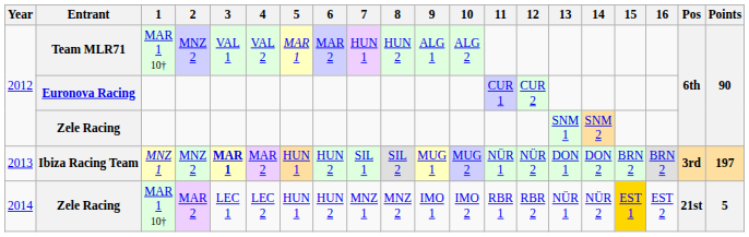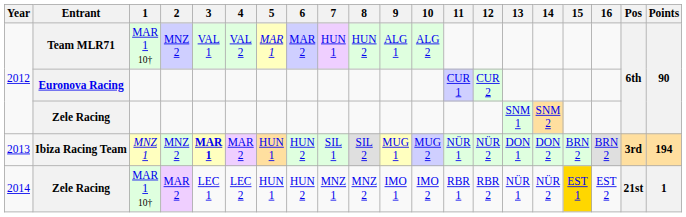 <table class="wikitable" style="text-align:center; font-size:85%">
 <tr>
 <th>Year</th>
 <th>Entrant</th>
 <th>1</th>
 <th>2</th>
 <th>3</th>
 <th>4</th>
 <th>5</th>
 <th>6</th>
 <th>7</th>
 <th>8</th>
 <th>9</th>
 <th>10</th>
 <th>11</th>
 <th>12</th>
 <th>13</th>
 <th>14</th>
 <th>15</th>
 <th>16</th>
 <th>Pos</th>
 <th>Points</th>
 </tr>
 <tr>
 <td rowspan=3><a href='#'>2012</a></td>
 <th nowrap>Team MLR71</th>
 <td style="background:#DFFFDF;"><a href='#'>MAR<br>1</a><br><small>10†</small></td>
 <td style="background:#CFCFFF;"><a href='#'>MNZ<br>2</a><br></td>
 <td style="background:#DFFFDF;"><a href='#'>VAL<br>1</a><br></td>
 <td style="background:#DFFFDF;"><a href='#'>VAL<br>2</a><br></td>
 <td style="background:#FFFFBF;"><em><a href='#'>MAR<br>1</a></em><br></td>
 <td style="background:#CFCFFF;"><a href='#'>MAR<br>2</a><br></td>
 <td style="background:#EFCFFF;"><a href='#'>HUN<br>1</a><br></td>
 <td style="background:#DFFFDF;"><a href='#'>HUN<br>2</a><br></td>
 <td style="background:#DFFFDF;"><a href='#'>ALG<br>1</a><br></td>
 <td style="background:#DFFFDF;"><a href='#'>ALG<br>2</a><br></td>
 <td></td>
 <td></td>
 <td></td>
 <td></td>
 <td></td>
 <td></td>
 <th rowspan=3>6th</th>
 <th rowspan=3>90</th>
 </tr>
 <tr>
 <th nowrap><a href='#'>Euronova Racing</a></th>
 <td></td>
 <td></td>
 <td></td>
 <td></td>
 <td></td>
 <td></td>
 <td></td>
 <td></td>
 <td></td>
 <td></td>
 <td style="background:#CFCFFF;"><a href='#'>CUR<br>1</a><br></td>
 <td style="background:#DFFFDF;"><a href='#'>CUR<br>2</a><br></td>
 <td></td>
 <td></td>
 <td></td>
 <td></td>
 </tr>
 <tr>
 <th nowrap>Zele Racing</th>
 <td></td>
 <td></td>
 <td></td>
 <td></td>
 <td></td>
 <td></td>
 <td></td>
 <td></td>
 <td></td>
 <td></td>
 <td></td>
 <td></td>
 <td style="background:#DFFFDF;"><a href='#'>SNM<br>1</a><br></td>
 <td style="background:#FFDF9F;"><a href='#'>SNM<br>2</a><br></td>
 <td></td>
 <td></td>
 </tr>
 <tr>
 <td><a href='#'>2013</a></td>
 <th nowrap>Ibiza Racing Team</th>
 <td style="background:#FFFFBF;"><em><a href='#'>MNZ<br>1</a></em><br></td>
 <td style="background:#DFFFDF;"><a href='#'>MNZ<br>2</a><br></td>
 <td style="background:#FFFFBF;"><strong><a href='#'>MAR<br>1</a></strong><br></td>
 <td style="background:#EFCFFF;"><a href='#'>MAR<br>2</a><br></td>
 <td style="background:#FFDF9F;"><a href='#'>HUN<br>1</a><br></td>
 <td style="background:#DFFFDF;"><a href='#'>HUN<br>2</a><br></td>
 <td style="background:#DFFFDF;"><a href='#'>SIL<br>1</a><br></td>
 <td style="background:#DFDFDF;"><a href='#'>SIL<br>2</a><br></td>
 <td style="background:#FFFFBF;"><a href='#'>MUG<br>1</a><br></td>
 <td style="background:#CFCFFF;"><a href='#'>MUG<br>2</a><br></td>
 <td style="background:#DFFFDF;"><a href='#'>NÜR<br>1</a><br></td>
 <td style="background:#DFFFDF;"><a href='#'>NÜR<br>2</a><br></td>
 <td style="background:#DFFFDF;"><a href='#'>DON<br>1</a><br></td>
 <td style="background:#DFFFDF;"><a href='#'>DON<br>2</a><br></td>
 <td style="background:#DFFFDF;"><a href='#'>BRN<br>2</a><br></td>
 <td style="background:#DFDFDF;"><a href='#'>BRN<br>2</a><br></td>
 <td style="background:#FFDF9F;"><strong>3rd</strong></td>
-<td style="background:#FFDF9F;"><strong>197</strong></td>
+<td style="background:#FFDF9F;"><strong>194</strong></td>
 </tr>
 <tr>
 <td><a href='#'>2014</a></td>
 <th nowrap>Zele Racing</th>
 <td style="background:#DFFFDF;"><a href='#'>MAR<br>1</a><br><small>10†</small></td>
 <td style="background:#EFCFFF;"><a href='#'>MAR<br>2</a><br></td>
 <td><a href='#'>LEC<br>1</a></td>
 <td><a href='#'>LEC<br>2</a></td>
 <td><a href='#'>HUN<br>1</a></td>
 <td><a href='#'>HUN<br>2</a></td>
 <td><a href='#'>MNZ<br>1</a></td>
 <td><a href='#'>MNZ<br>2</a></td>
 <td><a href='#'>IMO<br>1</a></td>
 <td><a href='#'>IMO<br>2</a></td>
 <td><a href='#'>RBR<br>1</a></td>
 <td><a href='#'>RBR<br>2</a></td>
 <td><a href='#'>NÜR<br>1</a></td>
 <td><a href='#'>NÜR<br>2</a></td>
 <td style="background: gold;"><a href='#'>EST<br>1</a></td>
 <td><a href='#'>EST<br>2</a></td>
 <th>21st</th>
-<th>5</th>
+<th>1</th>
 </tr>
 </table>
